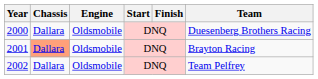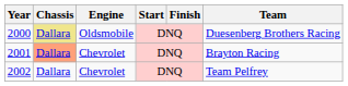 <table class="wikitable" style="font-size: 95%;">
 <tr>
 <th>Year</th>
 <th>Chassis</th>
 <th>Engine</th>
 <th>Start</th>
 <th>Finish</th>
 <th>Team</th>
 </tr>
 <tr>
 <td><a href='#'>2000</a></td>
-<td><a href='#'>Dallara</a></td>
+<td style="background: khaki;"><a href='#'>Dallara</a></td>
 <td><a href='#'>Oldsmobile</a></td>
 <td colspan=2 align=center style="background:#FFCFCF;">DNQ</td>
 <td><a href='#'>Duesenberg Brothers Racing</a></td>
 </tr>
 <tr>
 <td><a href='#'>2001</a></td>
 <td style="background: lightsalmon;"><a href='#'>Dallara</a></td>
-<td><a href='#'>Oldsmobile</a></td>
+<td><a href='#'>Chevrolet</a></td>
 <td colspan=2 align=center style="background:#FFCFCF;">DNQ</td>
 <td><a href='#'>Brayton Racing</a></td>
 </tr>
 <tr>
 <td><a href='#'>2002</a></td>
 <td><a href='#'>Dallara</a></td>
-<td><a href='#'>Oldsmobile</a></td>
+<td><a href='#'>Chevrolet</a></td>
 <td colspan=2 align=center style="background:#FFCFCF;">DNQ</td>
 <td><a href='#'>Team Pelfrey</a></td>
 </tr>
 </table>
